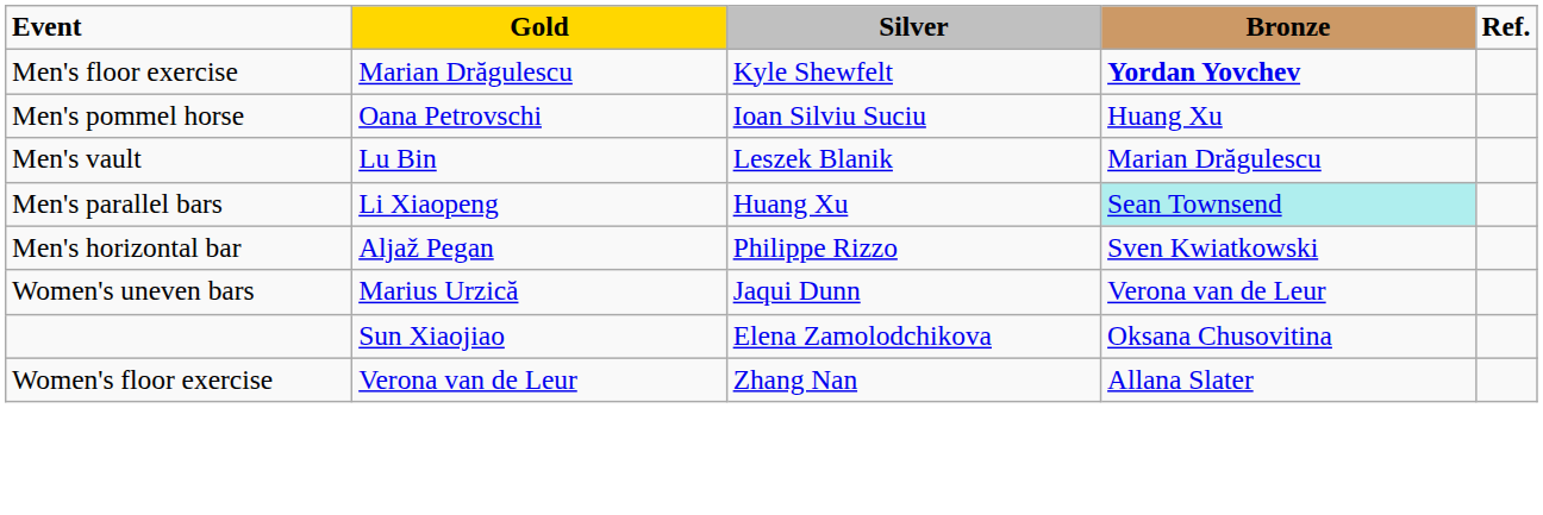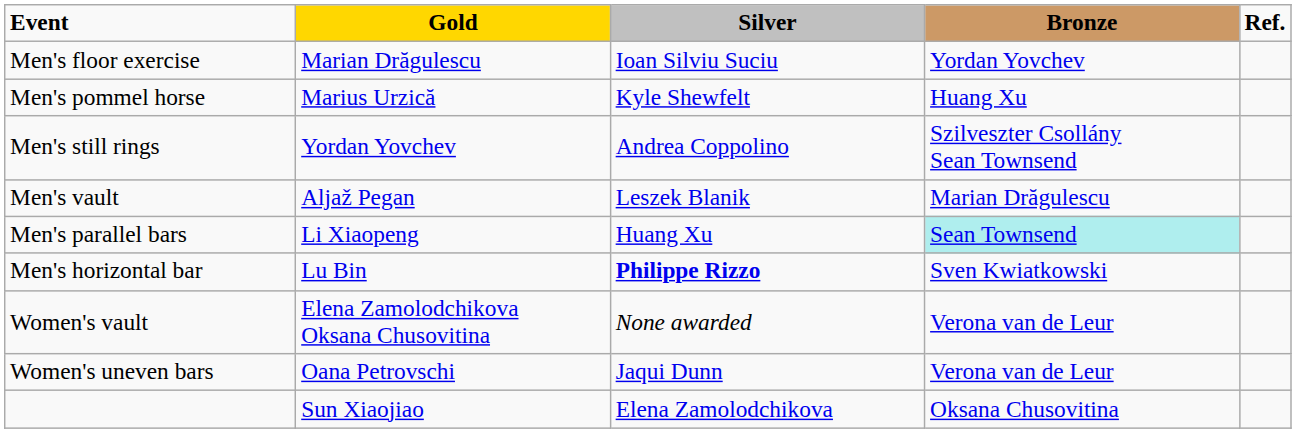 <table class="wikitable">
 <tr>
 <td style="width:12em;"><strong>Event</strong></td>
 <td style="text-align:center; background:gold; width:13em;"><strong>Gold</strong></td>
 <td style="text-align:center; background:silver; width:13em;"><strong>Silver</strong></td>
 <td style="text-align:center; background:#c96; width:13em;"><strong>Bronze</strong></td>
 <td style="width:1em;"><strong>Ref.</strong></td>
 </tr>
 <tr>
 <td>Men's floor exercise</td>
 <td> <a href='#'>Marian Drăgulescu</a></td>
-<td> <a href='#'>Kyle Shewfelt</a></td>
-<td><strong> <a href='#'>Yordan Yovchev</a></strong></td>
+<td> <a href='#'>Ioan Silviu Suciu</a></td>
+<td> <a href='#'>Yordan Yovchev</a></td>
 <td></td>
 </tr>
 <tr>
 <td>Men's pommel horse</td>
-<td> <a href='#'>Oana Petrovschi</a></td>
-<td> <a href='#'>Ioan Silviu Suciu</a></td>
+<td> <a href='#'>Marius Urzică</a></td>
+<td> <a href='#'>Kyle Shewfelt</a></td>
 <td> <a href='#'>Huang Xu</a></td>
 <td></td>
 </tr>
 <tr>
+<td>Men's still rings</td>
+<td> <a href='#'>Yordan Yovchev</a></td>
+<td> <a href='#'>Andrea Coppolino</a></td>
+<td> <a href='#'>Szilveszter Csollány</a><br> <a href='#'>Sean Townsend</a></td>
+<td></td>
+</tr>
+<tr>
 <td>Men's vault</td>
-<td> <a href='#'>Lu Bin</a></td>
+<td> <a href='#'>Aljaž Pegan</a></td>
 <td> <a href='#'>Leszek Blanik</a></td>
 <td> <a href='#'>Marian Drăgulescu</a></td>
 <td></td>
 </tr>
 <tr>
 <td>Men's parallel bars</td>
 <td> <a href='#'>Li Xiaopeng</a></td>
 <td> <a href='#'>Huang Xu</a></td>
 <td style="background: paleturquoise;"> <a href='#'>Sean Townsend</a></td>
 <td></td>
 </tr>
 <tr>
 <td>Men's horizontal bar</td>
-<td> <a href='#'>Aljaž Pegan</a></td>
-<td> <a href='#'>Philippe Rizzo</a></td>
+<td> <a href='#'>Lu Bin</a></td>
+<td><strong> <a href='#'>Philippe Rizzo</a></strong></td>
 <td> <a href='#'>Sven Kwiatkowski</a></td>
 <td></td>
 </tr>
 <tr>
+<td>Women's vault</td>
+<td> <a href='#'>Elena Zamolodchikova</a> <br>  <a href='#'>Oksana Chusovitina</a></td>
+<td><em>None awarded</em></td>
+<td> <a href='#'>Verona van de Leur</a></td>
+<td></td>
+</tr>
+<tr>
 <td>Women's uneven bars</td>
-<td> <a href='#'>Marius Urzică</a></td>
+<td> <a href='#'>Oana Petrovschi</a></td>
 <td> <a href='#'>Jaqui Dunn</a></td>
 <td> <a href='#'>Verona van de Leur</a></td>
 <td></td>
 </tr>
 <tr>
 <td></td>
 <td> <a href='#'>Sun Xiaojiao</a></td>
 <td> <a href='#'>Elena Zamolodchikova</a></td>
 <td> <a href='#'>Oksana Chusovitina</a></td>
 <td></td>
 </tr>
-<tr>
-<td>Women's floor exercise</td>
-<td> <a href='#'>Verona van de Leur</a></td>
-<td> <a href='#'>Zhang Nan</a></td>
-<td> <a href='#'>Allana Slater</a></td>
-<td></td>
-</tr>
 </table>
